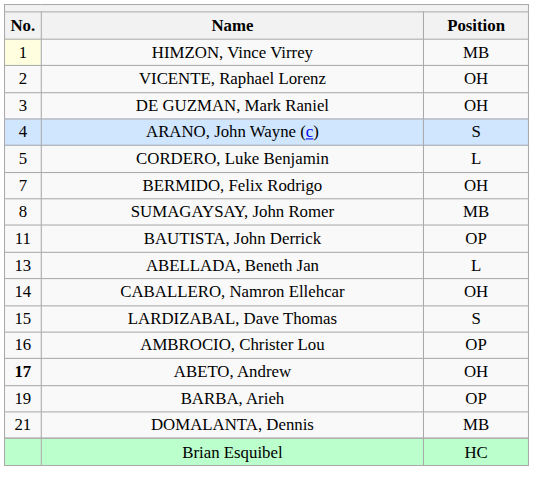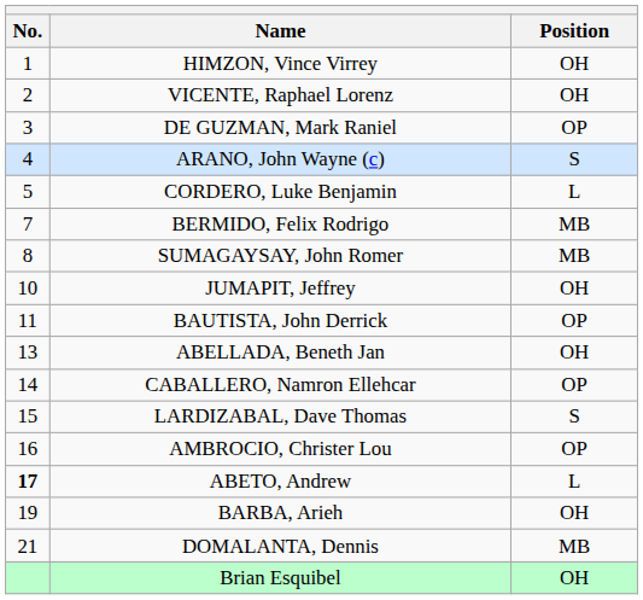 <table class="wikitable mw-collapsible mw-collapsed" style="text-align:center; width:500px; border:none">
 <tr>
 <th style="text-align:left" colspan="3"></th>
 </tr>
 <tr>
 <th style="width:7%">No.</th>
 <th>Name</th>
 <th style="width:20%">Position</th>
 </tr>
 <tr>
-<td style="background: lightyellow;">1</td>
+<td>1</td>
 <td>HIMZON, Vince Virrey</td>
-<td>MB</td>
+<td>OH</td>
 </tr>
 <tr>
 <td>2</td>
 <td>VICENTE, Raphael Lorenz</td>
 <td>OH</td>
 </tr>
 <tr>
 <td>3</td>
 <td>DE GUZMAN, Mark Raniel</td>
-<td>OH</td>
+<td>OP</td>
 </tr>
 <tr bgcolor=#D0E6FF>
 <td>4</td>
 <td>ARANO, John Wayne  (<a href='#'>c</a>)</td>
 <td>S</td>
 </tr>
 <tr>
 <td>5</td>
 <td>CORDERO, Luke Benjamin</td>
 <td>L</td>
 </tr>
 <tr>
 <td>7</td>
 <td>BERMIDO, Felix Rodrigo</td>
-<td>OH</td>
+<td>MB</td>
 </tr>
 <tr>
 <td>8</td>
 <td>SUMAGAYSAY, John Romer</td>
 <td>MB</td>
+</tr>
+<tr>
+<td>10</td>
+<td>JUMAPIT, Jeffrey</td>
+<td>OH</td>
 </tr>
 <tr>
 <td>11</td>
 <td>BAUTISTA, John Derrick</td>
 <td>OP</td>
 </tr>
 <tr>
 <td>13</td>
 <td>ABELLADA, Beneth Jan</td>
-<td>L</td>
+<td>OH</td>
 </tr>
 <tr>
 <td>14</td>
 <td>CABALLERO, Namron Ellehcar</td>
-<td>OH</td>
+<td>OP</td>
 </tr>
 <tr>
 <td>15</td>
 <td>LARDIZABAL, Dave Thomas</td>
 <td>S</td>
 </tr>
 <tr>
 <td>16</td>
 <td>AMBROCIO, Christer Lou</td>
 <td>OP</td>
 </tr>
 <tr>
 <td><strong>17</strong></td>
 <td>ABETO, Andrew</td>
-<td>OH</td>
+<td>L</td>
 </tr>
 <tr>
 <td>19</td>
 <td>BARBA, Arieh</td>
-<td>OP</td>
+<td>OH</td>
 </tr>
 <tr>
 <td>21</td>
 <td>DOMALANTA, Dennis</td>
 <td>MB</td>
 </tr>
 <tr>
 </tr>
 <tr bgcolor=#BBFFCC>
 <td></td>
 <td>Brian Esquibel</td>
-<td>HC</td>
+<td>OH</td>
 </tr>
 </table>
